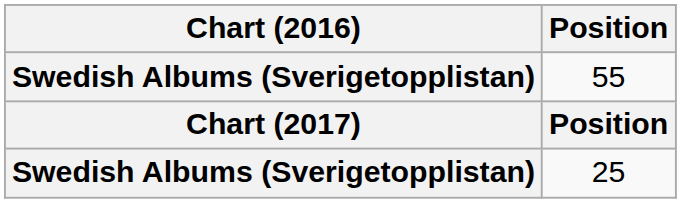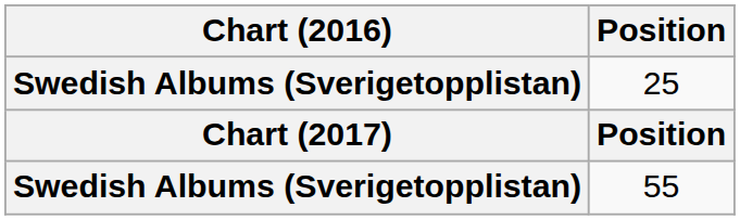 <table class="wikitable plainrowheaders" style="text-align:center">
 <tr>
 <th scope="col">Chart (2016)</th>
 <th scope="col">Position</th>
 </tr>
 <tr>
 <th scope="row">Swedish Albums (Sverigetopplistan)</th>
-<td>55</td>
+<td>25</td>
 </tr>
 <tr>
 <th scope="col">Chart (2017)</th>
 <th scope="col">Position</th>
 </tr>
 <tr>
 <th scope="row">Swedish Albums (Sverigetopplistan)</th>
-<td>25</td>
+<td>55</td>
 </tr>
 </table>
